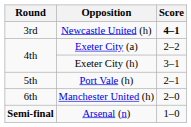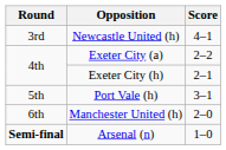 <table class="wikitable" align="left" style="text-align:center;margin-left:1em">
 <tr>
 <th>Round</th>
 <th>Opposition</th>
 <th>Score</th>
 </tr>
 <tr>
 <td>3rd</td>
 <td><a href='#'>Newcastle United</a> (h)</td>
-<td><strong>4–1</strong></td>
+<td>4–1</td>
 </tr>
 <tr>
 <td rowspan="2">4th</td>
 <td><a href='#'>Exeter City</a> (a)</td>
 <td>2–2</td>
 </tr>
 <tr>
 <td>Exeter City (h)</td>
-<td>3–1</td>
+<td>2–1</td>
 </tr>
 <tr>
 <td>5th</td>
 <td><a href='#'>Port Vale</a> (h)</td>
-<td>2–1</td>
+<td>3–1</td>
 </tr>
 <tr>
 <td>6th</td>
 <td><a href='#'>Manchester United</a> (h)</td>
 <td>2–0</td>
 </tr>
 <tr>
 <td><strong>Semi-final</strong></td>
 <td><a href='#'>Arsenal</a> (<a href='#'>n</a>)</td>
 <td>1–0</td>
 </tr>
 </table>
